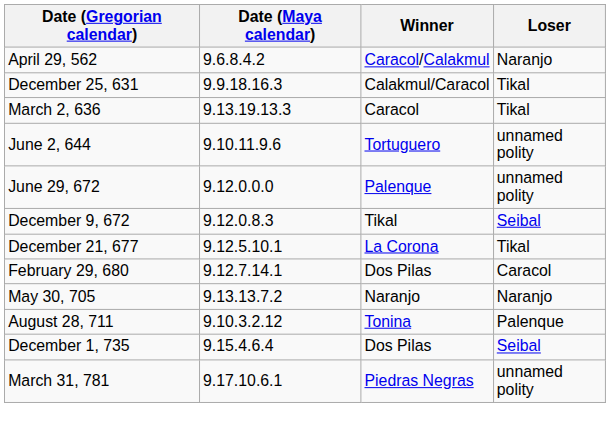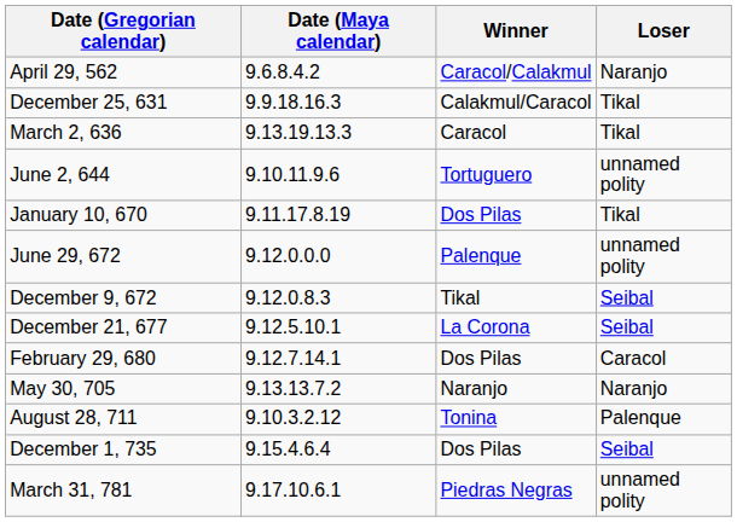 <table class="wikitable">
 <tr>
 <th style="font-weight: bold;">Date (<a href='#'>Gregorian calendar</a>)</th>
 <th style="font-weight: bold;">Date (<a href='#'>Maya calendar</a>)</th>
 <th style="font-weight: bold;">Winner</th>
 <th style="font-weight: bold;">Loser</th>
 </tr>
 <tr>
 <td>April 29, 562</td>
 <td>9.6.8.4.2</td>
 <td><a href='#'>Caracol</a>/<a href='#'>Calakmul</a></td>
 <td>Naranjo</td>
 </tr>
 <tr>
 <td>December 25, 631</td>
 <td>9.9.18.16.3</td>
 <td>Calakmul/Caracol</td>
 <td>Tikal</td>
 </tr>
 <tr>
 <td>March 2, 636</td>
 <td>9.13.19.13.3</td>
 <td>Caracol</td>
 <td>Tikal</td>
 </tr>
 <tr>
 <td>June 2, 644</td>
 <td>9.10.11.9.6</td>
 <td><a href='#'>Tortuguero</a></td>
 <td>unnamed polity</td>
 </tr>
 <tr>
+<td>January 10, 670</td>
+<td>9.11.17.8.19</td>
+<td><a href='#'>Dos Pilas</a></td>
+<td>Tikal</td>
+</tr>
+<tr>
 <td>June 29, 672</td>
 <td>9.12.0.0.0</td>
 <td><a href='#'>Palenque</a></td>
 <td>unnamed polity</td>
 </tr>
 <tr>
 <td>December 9, 672</td>
 <td>9.12.0.8.3</td>
 <td>Tikal</td>
 <td><a href='#'>Seibal</a></td>
 </tr>
 <tr>
 <td>December 21, 677</td>
 <td>9.12.5.10.1</td>
 <td><a href='#'>La Corona</a></td>
-<td>Tikal</td>
+<td><a href='#'>Seibal</a></td>
 </tr>
 <tr>
 <td>February 29, 680</td>
 <td>9.12.7.14.1</td>
 <td>Dos Pilas</td>
 <td>Caracol</td>
 </tr>
 <tr>
 <td>May 30, 705</td>
 <td>9.13.13.7.2</td>
 <td>Naranjo</td>
 <td>Naranjo</td>
 </tr>
 <tr>
 <td>August 28, 711</td>
 <td>9.10.3.2.12</td>
 <td><a href='#'>Tonina</a></td>
 <td>Palenque</td>
 </tr>
 <tr>
 <td>December 1, 735</td>
 <td>9.15.4.6.4</td>
 <td>Dos Pilas</td>
 <td><a href='#'>Seibal</a></td>
 </tr>
 <tr>
 <td>March 31, 781</td>
 <td>9.17.10.6.1</td>
 <td><a href='#'>Piedras Negras</a></td>
 <td>unnamed polity</td>
 </tr>
 </table>
